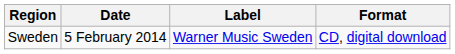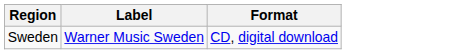 <table class="wikitable">
 <tr>
 <th>Region</th>
-<th>Date</th>
 <th>Label</th>
 <th>Format</th>
 </tr>
 <tr>
 <td>Sweden</td>
-<td>5 February 2014</td>
 <td><a href='#'>Warner Music Sweden</a></td>
 <td><a href='#'>CD</a>, <a href='#'>digital download</a></td>
 </tr>
 </table>
